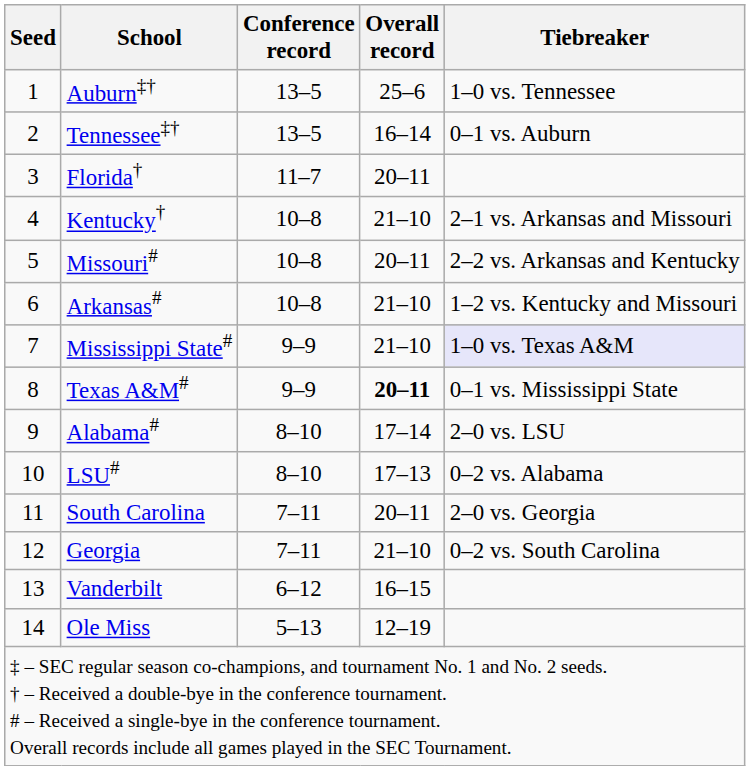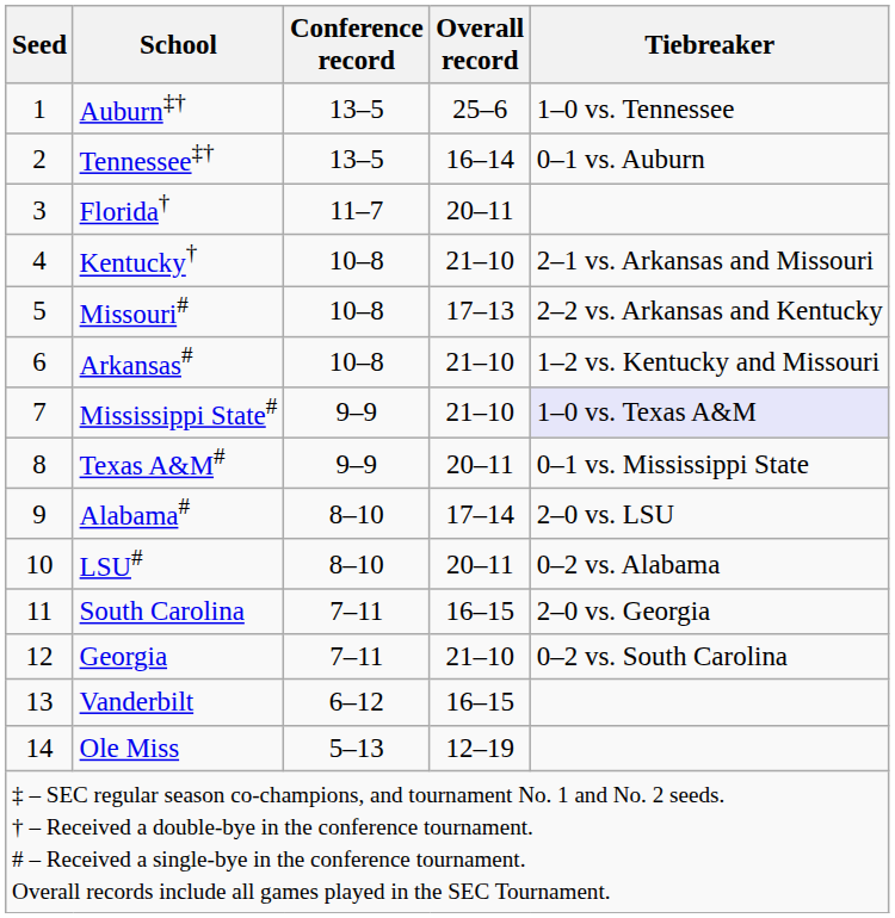 <table class="wikitable" style="white-space:nowrap; font-size:95%; text-align:center">
 <tr>
 <th>Seed</th>
 <th>School</th>
 <th>Conference<br>record</th>
 <th>Overall<br>record</th>
 <th>Tiebreaker</th>
 </tr>
 <tr>
 <td>1</td>
 <td align=left><a href='#'>Auburn</a><sup>‡†</sup></td>
 <td>13–5</td>
 <td>25–6</td>
 <td align=left>1–0 vs. Tennessee</td>
 </tr>
 <tr>
 <td>2</td>
 <td align=left><a href='#'>Tennessee</a><sup>‡†</sup></td>
 <td>13–5</td>
 <td>16–14</td>
 <td align=left>0–1 vs. Auburn</td>
 </tr>
 <tr>
 <td>3</td>
 <td align=left><a href='#'>Florida</a><sup>†</sup></td>
 <td>11–7</td>
 <td>20–11</td>
 <td></td>
 </tr>
 <tr>
 <td>4</td>
 <td align=left><a href='#'>Kentucky</a><sup>†</sup></td>
 <td>10–8</td>
 <td>21–10</td>
 <td align=left>2–1 vs. Arkansas and Missouri</td>
 </tr>
 <tr>
 <td>5</td>
 <td align=left><a href='#'>Missouri</a><sup>#</sup></td>
 <td>10–8</td>
-<td>20–11</td>
+<td>17–13</td>
 <td align=left>2–2 vs. Arkansas and Kentucky</td>
 </tr>
 <tr>
 <td>6</td>
 <td align=left><a href='#'>Arkansas</a><sup>#</sup></td>
 <td>10–8</td>
 <td>21–10</td>
 <td align=left>1–2 vs. Kentucky and Missouri</td>
 </tr>
 <tr>
 <td>7</td>
 <td align=left><a href='#'>Mississippi State</a><sup>#</sup></td>
 <td>9–9</td>
 <td>21–10</td>
 <td align=left style="background: lavender;">1–0 vs. Texas A&M</td>
 </tr>
 <tr>
 <td>8</td>
 <td align=left><a href='#'>Texas A&M</a><sup>#</sup></td>
 <td>9–9</td>
-<td><strong>20–11</strong></td>
+<td>20–11</td>
 <td align=left>0–1 vs. Mississippi State</td>
 </tr>
 <tr>
 <td>9</td>
 <td align=left><a href='#'>Alabama</a><sup>#</sup></td>
 <td>8–10</td>
 <td>17–14</td>
 <td align=left>2–0 vs. LSU</td>
 </tr>
 <tr>
 <td>10</td>
 <td align=left><a href='#'>LSU</a><sup>#</sup></td>
 <td>8–10</td>
-<td>17–13</td>
+<td>20–11</td>
 <td align=left>0–2 vs. Alabama</td>
 </tr>
 <tr>
 <td>11</td>
 <td align=left><a href='#'>South Carolina</a></td>
 <td>7–11</td>
-<td>20–11</td>
+<td>16–15</td>
 <td align=left>2–0 vs. Georgia</td>
 </tr>
 <tr>
 <td>12</td>
 <td align=left><a href='#'>Georgia</a></td>
 <td>7–11</td>
 <td>21–10</td>
 <td align=left>0–2 vs. South Carolina</td>
 </tr>
 <tr>
 <td>13</td>
 <td align=left><a href='#'>Vanderbilt</a></td>
 <td>6–12</td>
 <td>16–15</td>
 <td></td>
 </tr>
 <tr>
 <td>14</td>
 <td align=left><a href='#'>Ole Miss</a></td>
 <td>5–13</td>
 <td>12–19</td>
 <td></td>
 </tr>
 <tr>
 <td colspan=6 align=left><small>‡ – SEC regular season co-champions, and tournament No. 1 and No. 2 seeds.<br>† – Received a double-bye in the conference tournament.<br># – Received a single-bye in the conference tournament.<br>Overall records include all games played in the SEC Tournament.</small></td>
 </tr>
 </table>
